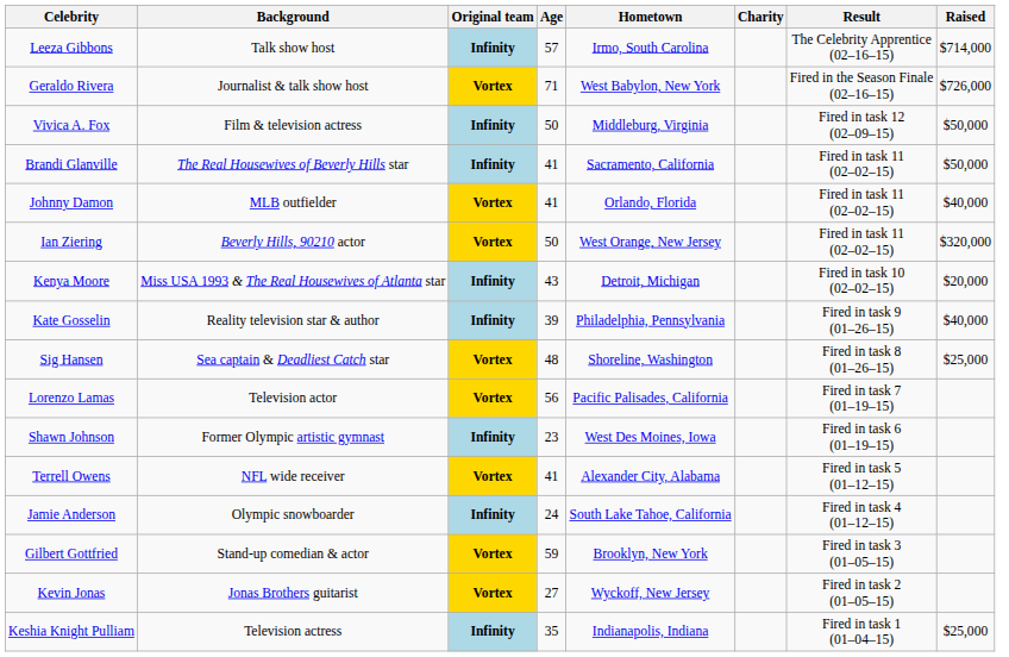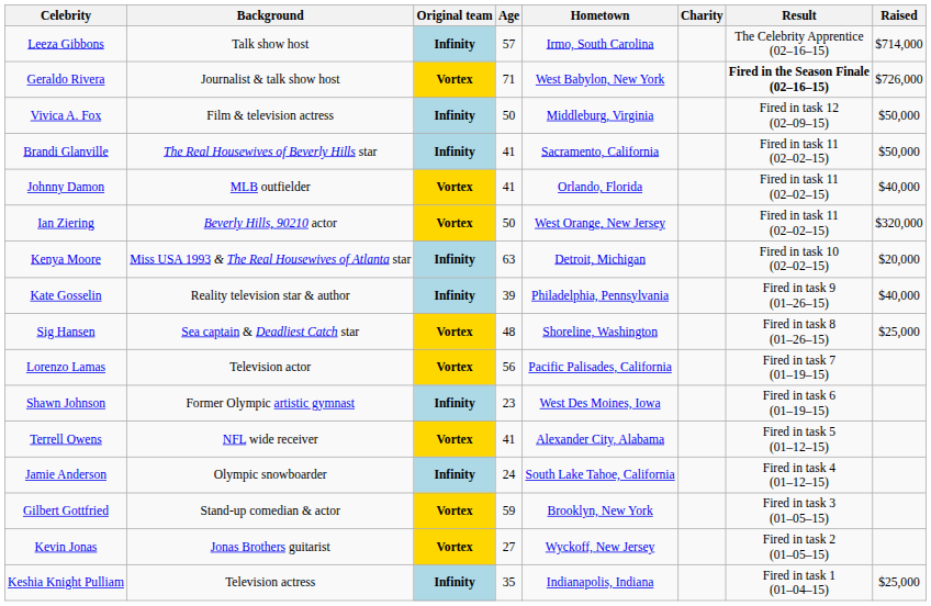 <table class= "wikitable sortable" align=center border="2" cellpadding="3" cellspacing="0" style="text-align: center; font-size:95%">
 <tr>
 <th>Celebrity</th>
 <th>Background</th>
 <th>Original team</th>
 <th>Age</th>
 <th>Hometown</th>
 <th>Charity</th>
 <th>Result</th>
 <th>Raised</th>
 </tr>
 <tr>
 <td><a href='#'>Leeza Gibbons</a></td>
 <td>Talk show host</td>
 <td style="background:lightblue"><strong>Infinity</strong></td>
 <td>57</td>
 <td><a href='#'>Irmo, South Carolina</a></td>
 <td></td>
 <td>The Celebrity Apprentice <br> (02–16–15)</td>
 <td>$714,000</td>
 </tr>
 <tr>
 <td><a href='#'>Geraldo Rivera</a></td>
 <td>Journalist & talk show host</td>
 <td style="background:gold"><strong>Vortex</strong></td>
 <td>71</td>
 <td><a href='#'>West Babylon, New York</a></td>
 <td></td>
-<td>Fired in the Season Finale <br> (02–16–15)</td>
+<td><strong>Fired in the Season Finale <br> (02–16–15)</strong></td>
 <td>$726,000</td>
 </tr>
 <tr>
 <td><a href='#'>Vivica A. Fox</a></td>
 <td>Film & television actress</td>
 <td style="background:lightblue"><strong>Infinity</strong></td>
 <td>50</td>
 <td><a href='#'>Middleburg, Virginia</a></td>
 <td></td>
 <td>Fired in task 12<br> (02–09–15)</td>
 <td>$50,000</td>
 </tr>
 <tr>
 <td><a href='#'>Brandi Glanville</a></td>
 <td><em><a href='#'>The Real Housewives of Beverly Hills</a></em> star</td>
 <td style="background:lightblue"><strong>Infinity</strong></td>
 <td>41</td>
 <td><a href='#'>Sacramento, California</a></td>
 <td></td>
 <td>Fired in task 11 <br> (02–02–15)</td>
 <td>$50,000</td>
 </tr>
 <tr>
 <td><a href='#'>Johnny Damon</a></td>
 <td><a href='#'>MLB</a> outfielder</td>
 <td style="background:gold"><strong>Vortex</strong></td>
 <td>41</td>
 <td><a href='#'>Orlando, Florida</a></td>
 <td><small> </small></td>
 <td>Fired in task 11 <br> (02–02–15)</td>
 <td>$40,000</td>
 </tr>
 <tr>
 <td><a href='#'>Ian Ziering</a></td>
 <td><em><a href='#'>Beverly Hills, 90210</a></em> actor</td>
 <td style="background:gold"><strong>Vortex</strong></td>
 <td>50</td>
 <td><a href='#'>West Orange, New Jersey</a></td>
 <td></td>
 <td>Fired in task 11 <br> (02–02–15)</td>
 <td>$320,000</td>
 </tr>
 <tr>
 <td><a href='#'>Kenya Moore</a></td>
 <td><a href='#'>Miss USA 1993</a> <em>& <a href='#'>The Real Housewives of Atlanta</a></em> star</td>
 <td style="background:lightblue"><strong>Infinity</strong></td>
-<td>43</td>
+<td>63</td>
 <td><a href='#'>Detroit, Michigan</a></td>
 <td></td>
 <td>Fired in task 10 <br> (02–02–15)</td>
 <td>$20,000</td>
 </tr>
 <tr>
 <td><a href='#'>Kate Gosselin</a></td>
 <td>Reality television star & author</td>
 <td style="background:lightblue"><strong>Infinity</strong></td>
 <td>39</td>
 <td><a href='#'>Philadelphia, Pennsylvania</a></td>
 <td></td>
 <td>Fired in task 9 <br> (01–26–15)</td>
 <td>$40,000</td>
 </tr>
 <tr>
 <td><a href='#'>Sig Hansen</a></td>
 <td><a href='#'>Sea captain</a> & <em><a href='#'>Deadliest Catch</a></em> star</td>
 <td style="background:gold"><strong>Vortex</strong></td>
 <td>48</td>
 <td><a href='#'>Shoreline, Washington</a></td>
 <td></td>
 <td>Fired in task 8 <br> (01–26–15)</td>
 <td>$25,000</td>
 </tr>
 <tr>
 <td><a href='#'>Lorenzo Lamas</a></td>
 <td>Television actor</td>
 <td style="background:gold"><strong>Vortex</strong></td>
 <td>56</td>
 <td><a href='#'>Pacific Palisades, California</a></td>
 <td></td>
 <td>Fired in task 7 <br> (01–19–15)</td>
 <td></td>
 </tr>
 <tr>
 <td><a href='#'>Shawn Johnson</a></td>
 <td>Former Olympic <a href='#'>artistic gymnast</a></td>
 <td style="background:lightblue"><strong>Infinity</strong></td>
 <td>23</td>
 <td><a href='#'>West Des Moines, Iowa</a></td>
 <td></td>
 <td>Fired in task 6 <br> (01–19–15)</td>
 <td></td>
 </tr>
 <tr>
 <td><a href='#'>Terrell Owens</a></td>
 <td><a href='#'>NFL</a> wide receiver</td>
 <td style="background:gold"><strong>Vortex</strong></td>
 <td>41</td>
 <td><a href='#'>Alexander City, Alabama</a></td>
 <td></td>
 <td>Fired in task 5 <br> (01–12–15)</td>
 <td></td>
 </tr>
 <tr>
 <td><a href='#'>Jamie Anderson</a></td>
 <td>Olympic snowboarder</td>
 <td style="background:lightblue"><strong>Infinity</strong></td>
 <td>24</td>
 <td><a href='#'>South Lake Tahoe, California</a></td>
 <td></td>
 <td>Fired in task 4 <br> (01–12–15)</td>
 <td></td>
 </tr>
 <tr>
 <td><a href='#'>Gilbert Gottfried</a></td>
 <td>Stand-up comedian & actor</td>
 <td style="background:gold"><strong>Vortex</strong></td>
 <td>59</td>
 <td><a href='#'>Brooklyn, New York</a></td>
 <td></td>
 <td>Fired in task 3 <br> (01–05–15)</td>
 <td></td>
 </tr>
 <tr>
 <td><a href='#'>Kevin Jonas</a></td>
 <td><a href='#'>Jonas Brothers</a> guitarist</td>
 <td style="background:gold"><strong>Vortex</strong></td>
 <td>27</td>
 <td><a href='#'>Wyckoff, New Jersey</a></td>
 <td></td>
 <td>Fired in task 2 <br>(01–05–15)</td>
 <td></td>
 </tr>
 <tr>
 <td><a href='#'>Keshia Knight Pulliam</a></td>
 <td>Television actress</td>
 <td style="background:lightblue"><strong>Infinity</strong></td>
 <td>35</td>
 <td><a href='#'>Indianapolis, Indiana</a></td>
 <td></td>
 <td>Fired in task 1 <br>(01–04–15)</td>
 <td>$25,000</td>
 </tr>
 </table>
